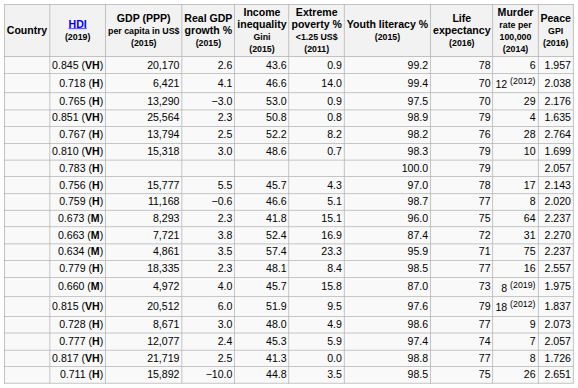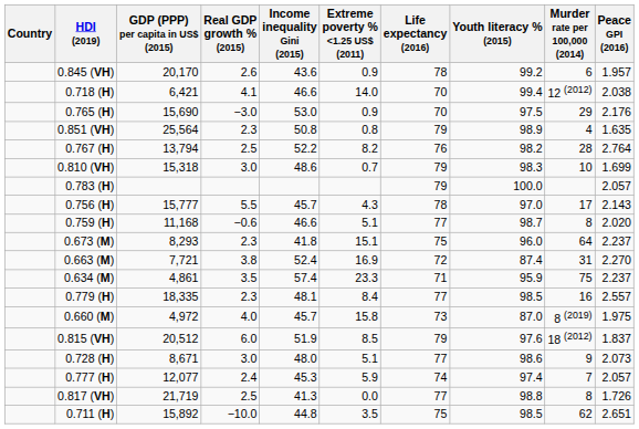 <table class="wikitable sortable" style="text-align: right">
 <tr style="background:#ececec;">
 <th>Country</th>
 <th><a href='#'>HDI</a> <br> <small>(2019)</small></th>
 <th>GDP (PPP) <br><small>per capita in US$</small><br><small>(2015)</small></th>
 <th>Real GDP <br> growth % <br><small>(2015)</small></th>
 <th>Income <br> inequality <br> <small>Gini</small> <br> <small>(2015)</small></th>
 <th>Extreme <br> poverty % <br> <small><1.25 US$</small> <br> <small>(2011)</small></th>
+<th>Life <br> expectancy <br> <small>(2016)</small></th>
 <th>Youth literacy %<br> <small>(2015)</small></th>
-<th>Life <br> expectancy <br> <small>(2016)</small></th>
 <th>Murder <br> <small>rate per <br> 100,000</small> <br> <small>(2014)</small></th>
 <th>Peace <br> <small>GPI</small> <br> <small>(2016)</small></th>
 </tr>
 <tr>
 <td style="text-align:left;"></td>
 <td>0.845 (<span><strong>VH</strong></span>)</td>
 <td>20,170</td>
 <td>2.6</td>
 <td>43.6</td>
 <td>0.9</td>
+<td>78</td>
 <td>99.2</td>
-<td>78</td>
 <td>6</td>
 <td>1.957</td>
 </tr>
 <tr>
 <td style="text-align:left;"></td>
 <td>0.718 (<span><strong>H</strong></span>)</td>
 <td>6,421</td>
 <td>4.1</td>
 <td>46.6</td>
 <td>14.0</td>
+<td>70</td>
 <td>99.4</td>
-<td>70</td>
 <td>12 <sup>(2012)</sup></td>
 <td>2.038</td>
 </tr>
 <tr>
 <td style="text-align:left;"></td>
 <td>0.765 (<span><strong>H</strong></span>)</td>
-<td>13,290</td>
+<td>15,690</td>
 <td>−3.0</td>
 <td>53.0</td>
 <td>0.9</td>
+<td>70</td>
 <td>97.5</td>
-<td>70</td>
 <td>29</td>
 <td>2.176</td>
 </tr>
 <tr>
 <td style="text-align:left;"></td>
 <td>0.851 (<span><strong>VH</strong></span>)</td>
 <td>25,564</td>
 <td>2.3</td>
 <td>50.8</td>
 <td>0.8</td>
+<td>79</td>
 <td>98.9</td>
-<td>79</td>
 <td>4</td>
 <td>1.635</td>
 </tr>
 <tr>
 <td style="text-align:left;"></td>
 <td>0.767 (<span><strong>H</strong></span>)</td>
 <td>13,794</td>
 <td>2.5</td>
 <td>52.2</td>
 <td>8.2</td>
+<td>76</td>
 <td>98.2</td>
-<td>76</td>
 <td>28</td>
 <td>2.764</td>
 </tr>
 <tr>
 <td style="text-align:left;"></td>
 <td>0.810 (<span><strong>VH</strong></span>)</td>
 <td>15,318</td>
 <td>3.0</td>
 <td>48.6</td>
 <td>0.7</td>
+<td>79</td>
 <td>98.3</td>
-<td>79</td>
 <td>10</td>
 <td>1.699</td>
 </tr>
 <tr>
 <td style="text-align:left;"></td>
 <td>0.783 (<span><strong>H</strong></span>)</td>
 <td></td>
 <td></td>
 <td></td>
 <td></td>
+<td>79</td>
 <td>100.0</td>
-<td>79</td>
 <td></td>
 <td>2.057</td>
 </tr>
 <tr>
 <td style="text-align:left;"></td>
 <td>0.756 (<span><strong>H</strong></span>)</td>
 <td>15,777</td>
 <td>5.5</td>
 <td>45.7</td>
 <td>4.3</td>
+<td>78</td>
 <td>97.0</td>
-<td>78</td>
 <td>17</td>
 <td>2.143</td>
 </tr>
 <tr>
 <td style="text-align:left;"></td>
 <td>0.759 (<span><strong>H</strong></span>)</td>
 <td>11,168</td>
 <td>−0.6</td>
 <td>46.6</td>
 <td>5.1</td>
+<td>77</td>
 <td>98.7</td>
-<td>77</td>
 <td>8</td>
 <td>2.020</td>
 </tr>
 <tr>
 <td style="text-align:left;"></td>
 <td>0.673 (<span><strong>M</strong></span>)</td>
 <td>8,293</td>
 <td>2.3</td>
 <td>41.8</td>
 <td>15.1</td>
+<td>75</td>
 <td>96.0</td>
-<td>75</td>
 <td>64</td>
 <td>2.237</td>
 </tr>
 <tr>
 <td style="text-align:left;"></td>
 <td>0.663 (<span><strong>M</strong></span>)</td>
 <td>7,721</td>
 <td>3.8</td>
 <td>52.4</td>
 <td>16.9</td>
+<td>72</td>
 <td>87.4</td>
-<td>72</td>
 <td>31</td>
 <td>2.270</td>
 </tr>
 <tr>
 <td style="text-align:left;"></td>
 <td>0.634 (<span><strong>M</strong></span>)</td>
 <td>4,861</td>
 <td>3.5</td>
 <td>57.4</td>
 <td>23.3</td>
+<td>71</td>
 <td>95.9</td>
-<td>71</td>
 <td>75</td>
 <td>2.237</td>
 </tr>
 <tr>
 <td style="text-align:left;"></td>
 <td>0.779 (<span><strong>H</strong></span>)</td>
 <td>18,335</td>
 <td>2.3</td>
 <td>48.1</td>
 <td>8.4</td>
+<td>77</td>
 <td>98.5</td>
-<td>77</td>
 <td>16</td>
 <td>2.557</td>
 </tr>
 <tr>
 <td style="text-align:left;"></td>
 <td>0.660 (<span><strong>M</strong></span>)</td>
 <td>4,972</td>
 <td>4.0</td>
 <td>45.7</td>
 <td>15.8</td>
+<td>73</td>
 <td>87.0</td>
-<td>73</td>
 <td>8 <sup>(2019)</sup></td>
 <td>1.975</td>
 </tr>
 <tr>
 <td style="text-align:left;"></td>
 <td>0.815 (<span><strong>VH</strong></span>)</td>
 <td>20,512</td>
 <td>6.0</td>
 <td>51.9</td>
-<td>9.5</td>
+<td>8.5</td>
+<td>79</td>
 <td>97.6</td>
-<td>79</td>
 <td>18 <sup>(2012)</sup></td>
 <td>1.837</td>
 </tr>
 <tr>
 <td style="text-align:left;"></td>
 <td>0.728 (<span><strong>H</strong></span>)</td>
 <td>8,671</td>
 <td>3.0</td>
 <td>48.0</td>
-<td>4.9</td>
+<td>5.1</td>
+<td>77</td>
 <td>98.6</td>
-<td>77</td>
 <td>9</td>
 <td>2.073</td>
 </tr>
 <tr>
 <td style="text-align:left;"></td>
 <td>0.777 (<span><strong>H</strong></span>)</td>
 <td>12,077</td>
 <td>2.4</td>
 <td>45.3</td>
 <td>5.9</td>
+<td>74</td>
 <td>97.4</td>
-<td>74</td>
 <td>7</td>
 <td>2.057</td>
 </tr>
 <tr>
 <td style="text-align:left;"></td>
 <td>0.817 (<span><strong>VH</strong></span>)</td>
 <td>21,719</td>
 <td>2.5</td>
 <td>41.3</td>
 <td>0.0</td>
+<td>77</td>
 <td>98.8</td>
-<td>77</td>
 <td>8</td>
 <td>1.726</td>
 </tr>
 <tr>
 <td style="text-align:left;"></td>
 <td>0.711 (<span><strong>H</strong></span>)</td>
 <td>15,892</td>
 <td>−10.0</td>
 <td>44.8</td>
 <td>3.5</td>
+<td>75</td>
 <td>98.5</td>
-<td>75</td>
-<td>26</td>
+<td>62</td>
 <td>2.651</td>
 </tr>
 </table>
